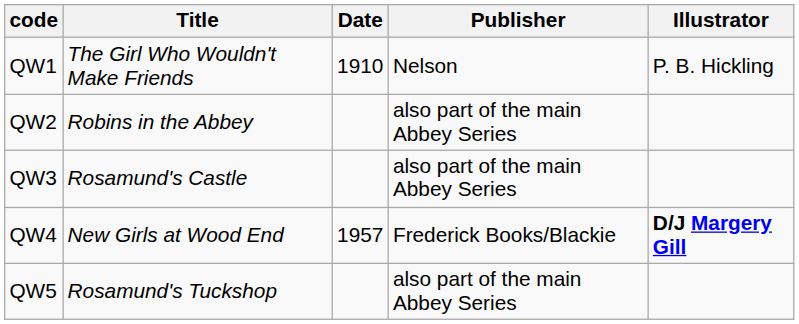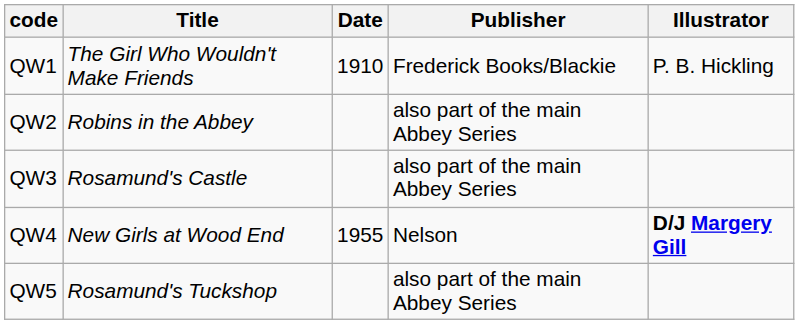 <table class="wikitable">
 <tr>
 <th>code</th>
 <th>Title</th>
 <th>Date</th>
 <th>Publisher</th>
 <th>Illustrator</th>
 </tr>
 <tr>
 <td>QW1</td>
 <td><em>The Girl Who Wouldn't Make Friends</em></td>
 <td>1910</td>
-<td>Nelson</td>
+<td>Frederick Books/Blackie</td>
 <td>P. B. Hickling</td>
 </tr>
 <tr>
 <td>QW2</td>
 <td><em>Robins in the Abbey</em></td>
 <td></td>
 <td>also part of the main Abbey Series</td>
 <td></td>
 </tr>
 <tr>
 <td>QW3</td>
 <td><em>Rosamund's Castle</em></td>
 <td></td>
 <td>also part of the main Abbey Series</td>
 <td></td>
 </tr>
 <tr>
 <td>QW4</td>
 <td><em>New Girls at Wood End</em></td>
-<td>1957</td>
-<td>Frederick Books/Blackie</td>
+<td>1955</td>
+<td>Nelson</td>
 <td><strong>D/J <a href='#'>Margery Gill</a></strong></td>
 </tr>
 <tr>
 <td>QW5</td>
 <td><em>Rosamund's Tuckshop</em></td>
 <td></td>
 <td>also part of the main Abbey Series</td>
 <td></td>
 </tr>
 </table>
